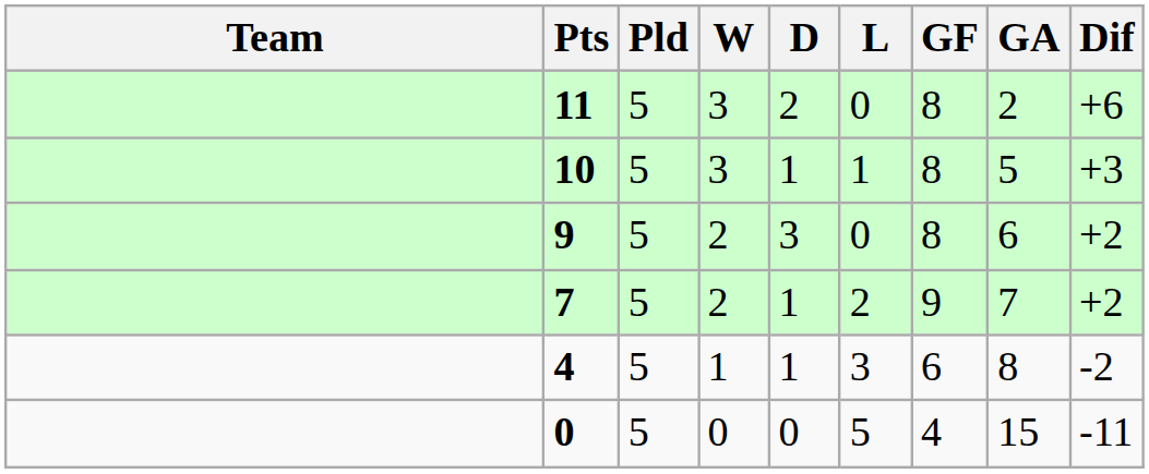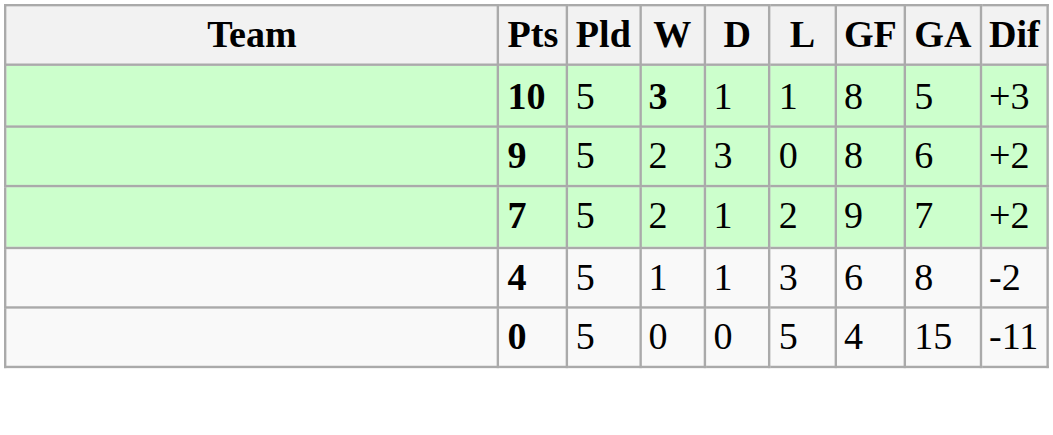 <table class="wikitable">
 <tr>
 <th width=200>Team</th>
 <th width=20>Pts</th>
 <th width=20>Pld</th>
 <th width=20>W</th>
 <th width=20>D</th>
 <th width=20>L</th>
 <th width=20>GF</th>
 <th width=20>GA</th>
 <th width=20>Dif</th>
 </tr>
 <tr style="background:#ccffcc">
 <td style="text-align:left"></td>
-<td><strong>11</strong></td>
-<td>5</td>
-<td>3</td>
-<td>2</td>
-<td>0</td>
-<td>8</td>
-<td>2</td>
-<td>+6</td>
-</tr>
-<tr style="background:#ccffcc">
-<td style="text-align:left"></td>
 <td><strong>10</strong></td>
 <td>5</td>
-<td>3</td>
+<td><strong>3</strong></td>
 <td>1</td>
 <td>1</td>
 <td>8</td>
 <td>5</td>
 <td>+3</td>
 </tr>
 <tr style="background:#ccffcc">
 <td style="text-align:left"></td>
 <td><strong>9</strong></td>
 <td>5</td>
 <td>2</td>
 <td>3</td>
 <td>0</td>
 <td>8</td>
 <td>6</td>
 <td>+2</td>
 </tr>
 <tr style="background:#ccffcc">
 <td style="text-align:left"></td>
 <td><strong>7</strong></td>
 <td>5</td>
 <td>2</td>
 <td>1</td>
 <td>2</td>
 <td>9</td>
 <td>7</td>
 <td>+2</td>
 </tr>
 <tr>
 <td style="text-align:left"></td>
 <td><strong>4</strong></td>
 <td>5</td>
 <td>1</td>
 <td>1</td>
 <td>3</td>
 <td>6</td>
 <td>8</td>
 <td>-2</td>
 </tr>
 <tr>
 <td style="text-align:left"></td>
 <td><strong>0</strong></td>
 <td>5</td>
 <td>0</td>
 <td>0</td>
 <td>5</td>
 <td>4</td>
 <td>15</td>
 <td>-11</td>
 </tr>
 </table>
